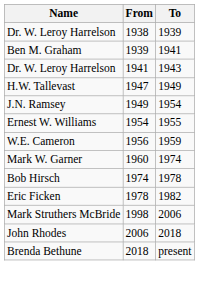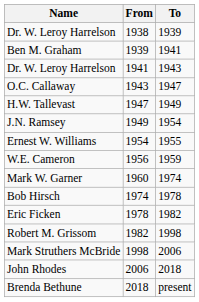 <table class=wikitable>
 <tr style="background:#ccc;">
 <th><strong>Name</strong></th>
 <th><strong>From</strong></th>
 <th><strong>To</strong></th>
 </tr>
 <tr>
 <td>Dr. W. Leroy Harrelson</td>
 <td>1938</td>
 <td>1939</td>
 </tr>
 <tr>
 <td>Ben M. Graham</td>
 <td>1939</td>
 <td>1941</td>
 </tr>
 <tr>
 <td>Dr. W. Leroy Harrelson</td>
 <td>1941</td>
 <td>1943</td>
+</tr>
+<tr>
+<td>O.C. Callaway</td>
+<td>1943</td>
+<td>1947</td>
 </tr>
 <tr>
 <td>H.W. Tallevast</td>
 <td>1947</td>
 <td>1949</td>
 </tr>
 <tr>
 <td>J.N. Ramsey</td>
 <td>1949</td>
 <td>1954</td>
 </tr>
 <tr>
 <td>Ernest W. Williams</td>
 <td>1954</td>
 <td>1955</td>
 </tr>
 <tr>
 <td>W.E. Cameron</td>
 <td>1956</td>
 <td>1959</td>
 </tr>
 <tr>
 <td>Mark W. Garner</td>
 <td>1960</td>
 <td>1974</td>
 </tr>
 <tr>
 <td>Bob Hirsch</td>
 <td>1974</td>
 <td>1978</td>
 </tr>
 <tr>
 <td>Eric Ficken</td>
 <td>1978</td>
 <td>1982</td>
 </tr>
 <tr>
+<td>Robert M. Grissom</td>
+<td>1982</td>
+<td>1998</td>
+</tr>
+<tr>
 <td>Mark Struthers McBride</td>
 <td>1998</td>
 <td>2006</td>
 </tr>
 <tr>
 <td>John Rhodes</td>
 <td>2006</td>
 <td>2018</td>
 </tr>
 <tr>
 <td>Brenda Bethune</td>
 <td>2018</td>
 <td>present</td>
 </tr>
 </table>
